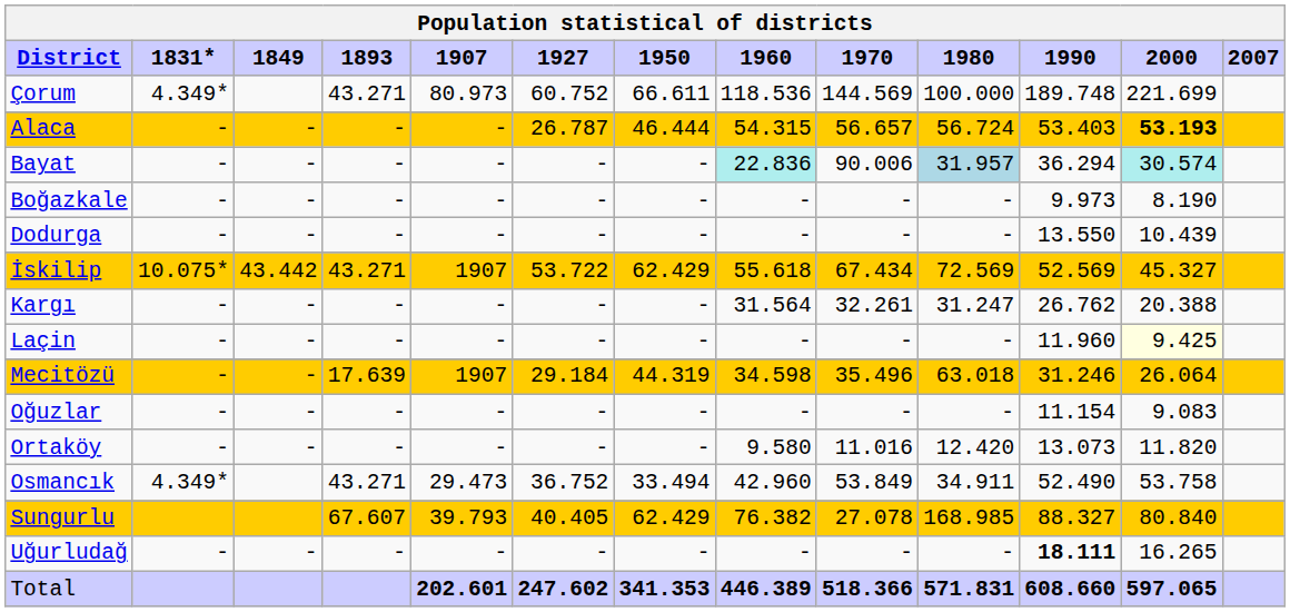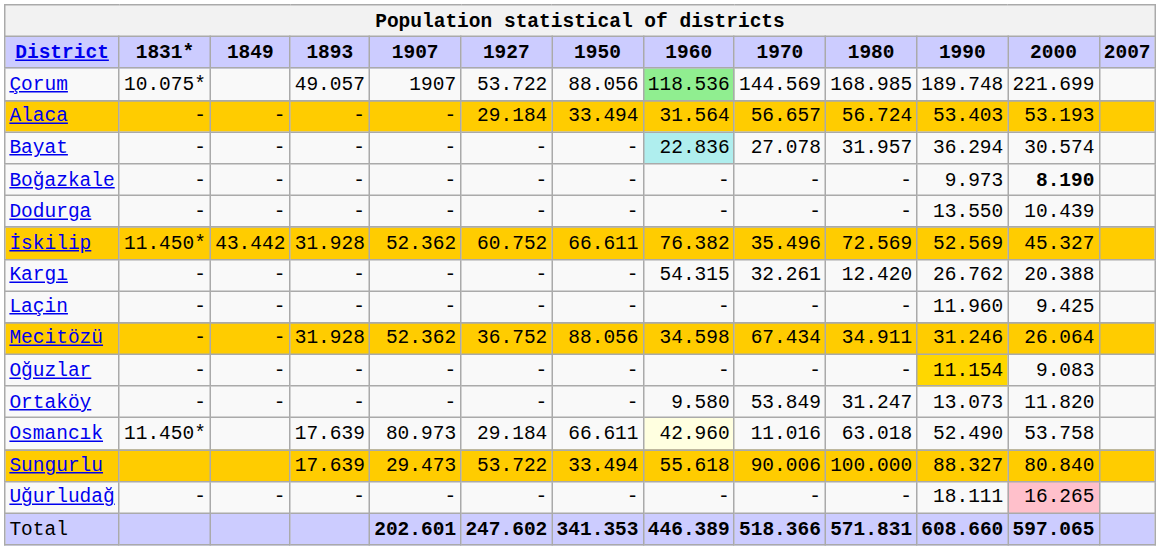 <table class="wikitable" width=750>
 <tr>
 <th colspan=19>Population statistical of districts</th>
 </tr>
 <tr bgcolor="#ccccff">
 <td align="center"><strong><a href='#'>District</a></strong></td>
 <td align="center"><strong>1831*</strong></td>
 <td align="center"><strong>1849</strong></td>
 <td align="center"><strong>1893</strong></td>
 <td align="center"><strong>1907</strong></td>
 <td align="center"><strong>1927</strong></td>
 <td align="center"><strong>1950</strong></td>
 <td align="center"><strong>1960</strong></td>
 <td align="center"><strong>1970</strong></td>
 <td align="center"><strong>1980</strong></td>
 <td align="center"><strong>1990</strong></td>
 <td align="center"><strong>2000</strong></td>
 <td align="center"><strong>2007</strong></td>
 </tr>
 <tr>
 <td align="left"><a href='#'>Çorum</a></td>
-<td align="right">4.349*</td>
+<td align="right">10.075*</td>
 <td align="right"></td>
-<td align="right">43.271</td>
-<td align="right">80.973</td>
-<td align="right">60.752</td>
-<td align="right">66.611</td>
-<td align="right">118.536</td>
+<td align="right">49.057</td>
+<td align="right">1907</td>
+<td align="right">53.722</td>
+<td align="right">88.056</td>
+<td align="right" style="background: lightgreen;">118.536</td>
 <td align="right">144.569</td>
-<td align="right">100.000</td>
+<td align="right">168.985</td>
 <td align="right">189.748</td>
 <td align="right">221.699</td>
 <td align="right"></td>
 </tr>
 <tr>
 </tr>
 <tr bgcolor="#FFCC00">
 <td align="left"><a href='#'>Alaca</a></td>
 <td align="right">-</td>
 <td align="right">-</td>
 <td align="right">-</td>
 <td align="right">-</td>
-<td align="right">26.787</td>
-<td align="right">46.444</td>
-<td align="right">54.315</td>
+<td align="right">29.184</td>
+<td align="right">33.494</td>
+<td align="right">31.564</td>
 <td align="right">56.657</td>
 <td align="right">56.724</td>
 <td align="right">53.403</td>
-<td align="right"><strong>53.193</strong></td>
+<td align="right">53.193</td>
 <td align="right"></td>
 </tr>
 <tr>
 <td align="left"><a href='#'>Bayat</a></td>
 <td align="right">-</td>
 <td align="right">-</td>
 <td align="right">-</td>
 <td align="right">-</td>
 <td align="right">-</td>
 <td align="right">-</td>
 <td align="right" style="background: paleturquoise;">22.836</td>
-<td align="right">90.006</td>
-<td align="right" style="background: lightblue;">31.957</td>
+<td align="right">27.078</td>
+<td align="right">31.957</td>
 <td align="right">36.294</td>
-<td align="right" style="background: paleturquoise;">30.574</td>
+<td align="right">30.574</td>
 <td align="right"></td>
 </tr>
 <tr>
 <td align="left"><a href='#'>Boğazkale</a></td>
 <td align="right">-</td>
 <td align="right">-</td>
 <td align="right">-</td>
 <td align="right">-</td>
 <td align="right">-</td>
 <td align="right">-</td>
 <td align="right">-</td>
 <td align="right">-</td>
 <td align="right">-</td>
 <td align="right">9.973</td>
-<td align="right">8.190</td>
+<td align="right"><strong>8.190</strong></td>
 <td align="right"></td>
 </tr>
 <tr>
 <td align="left"><a href='#'>Dodurga</a></td>
 <td align="right">-</td>
 <td align="right">-</td>
 <td align="right">-</td>
 <td align="right">-</td>
 <td align="right">-</td>
 <td align="right">-</td>
 <td align="right">-</td>
 <td align="right">-</td>
 <td align="right">-</td>
 <td align="right">13.550</td>
 <td align="right">10.439</td>
 <td align="right"></td>
 </tr>
 <tr>
 </tr>
 <tr bgcolor="#FFCC00">
 <td align="left"><a href='#'>İskilip</a></td>
-<td align="right">10.075*</td>
+<td align="right">11.450*</td>
 <td align="right">43.442</td>
-<td align="right">43.271</td>
-<td align="right">1907</td>
-<td align="right">53.722</td>
-<td align="right">62.429</td>
-<td align="right">55.618</td>
-<td align="right">67.434</td>
+<td align="right">31.928</td>
+<td align="right">52.362</td>
+<td align="right">60.752</td>
+<td align="right">66.611</td>
+<td align="right">76.382</td>
+<td align="right">35.496</td>
 <td align="right">72.569</td>
 <td align="right">52.569</td>
 <td align="right">45.327</td>
 <td align="right"></td>
 </tr>
 <tr>
 <td align="left"><a href='#'>Kargı</a></td>
 <td align="right">-</td>
 <td align="right">-</td>
 <td align="right">-</td>
 <td align="right">-</td>
 <td align="right">-</td>
 <td align="right">-</td>
-<td align="right">31.564</td>
+<td align="right">54.315</td>
 <td align="right">32.261</td>
-<td align="right">31.247</td>
+<td align="right">12.420</td>
 <td align="right">26.762</td>
 <td align="right">20.388</td>
 <td align="right"></td>
 </tr>
 <tr>
 <td align="left"><a href='#'>Laçin</a></td>
 <td align="right">-</td>
 <td align="right">-</td>
 <td align="right">-</td>
 <td align="right">-</td>
 <td align="right">-</td>
 <td align="right">-</td>
 <td align="right">-</td>
 <td align="right">-</td>
 <td align="right">-</td>
 <td align="right">11.960</td>
-<td align="right" style="background: lightyellow;">9.425</td>
+<td align="right">9.425</td>
 <td align="right"></td>
 </tr>
 <tr>
 </tr>
 <tr bgcolor="#FFCC00">
 <td align="left"><a href='#'>Mecitözü</a></td>
 <td align="right">-</td>
 <td align="right">-</td>
-<td align="right">17.639</td>
-<td align="right">1907</td>
-<td align="right">29.184</td>
-<td align="right">44.319</td>
+<td align="right">31.928</td>
+<td align="right">52.362</td>
+<td align="right">36.752</td>
+<td align="right">88.056</td>
 <td align="right">34.598</td>
-<td align="right">35.496</td>
-<td align="right">63.018</td>
+<td align="right">67.434</td>
+<td align="right">34.911</td>
 <td align="right">31.246</td>
 <td align="right">26.064</td>
 <td align="right"></td>
 </tr>
 <tr>
 <td align="left"><a href='#'>Oğuzlar</a></td>
 <td align="right">-</td>
 <td align="right">-</td>
 <td align="right">-</td>
 <td align="right">-</td>
 <td align="right">-</td>
 <td align="right">-</td>
 <td align="right">-</td>
 <td align="right">-</td>
 <td align="right">-</td>
-<td align="right">11.154</td>
+<td align="right" style="background: gold;">11.154</td>
 <td align="right">9.083</td>
 <td align="right"></td>
 </tr>
 <tr>
 <td align="left"><a href='#'>Ortaköy</a></td>
 <td align="right">-</td>
 <td align="right">-</td>
 <td align="right">-</td>
 <td align="right">-</td>
 <td align="right">-</td>
 <td align="right">-</td>
 <td align="right">9.580</td>
-<td align="right">11.016</td>
-<td align="right">12.420</td>
+<td align="right">53.849</td>
+<td align="right">31.247</td>
 <td align="right">13.073</td>
 <td align="right">11.820</td>
 <td align="right"></td>
 </tr>
 <tr>
 <td align="left"><a href='#'>Osmancık</a></td>
-<td align="right">4.349*</td>
+<td align="right">11.450*</td>
 <td align="right"></td>
-<td align="right">43.271</td>
-<td align="right">29.473</td>
-<td align="right">36.752</td>
-<td align="right">33.494</td>
-<td align="right">42.960</td>
-<td align="right">53.849</td>
-<td align="right">34.911</td>
+<td align="right">17.639</td>
+<td align="right">80.973</td>
+<td align="right">29.184</td>
+<td align="right">66.611</td>
+<td align="right" style="background: lightyellow;">42.960</td>
+<td align="right">11.016</td>
+<td align="right">63.018</td>
 <td align="right">52.490</td>
 <td align="right">53.758</td>
 <td align="right"></td>
 </tr>
 <tr>
 </tr>
 <tr bgcolor="#FFCC00">
 <td align="left"><a href='#'>Sungurlu</a></td>
 <td align="right"></td>
 <td align="right"></td>
-<td align="right">67.607</td>
-<td align="right">39.793</td>
-<td align="right">40.405</td>
-<td align="right">62.429</td>
-<td align="right">76.382</td>
-<td align="right">27.078</td>
-<td align="right">168.985</td>
+<td align="right">17.639</td>
+<td align="right">29.473</td>
+<td align="right">53.722</td>
+<td align="right">33.494</td>
+<td align="right">55.618</td>
+<td align="right">90.006</td>
+<td align="right">100.000</td>
 <td align="right">88.327</td>
 <td align="right">80.840</td>
 <td align="right"></td>
 </tr>
 <tr>
 <td align="left"><a href='#'>Uğurludağ</a></td>
 <td align="right">-</td>
 <td align="right">-</td>
 <td align="right">-</td>
 <td align="right">-</td>
 <td align="right">-</td>
 <td align="right">-</td>
 <td align="right">-</td>
 <td align="right">-</td>
 <td align="right">-</td>
-<td align="right"><strong>18.111</strong></td>
-<td align="right">16.265</td>
+<td align="right">18.111</td>
+<td align="right" style="background: pink;">16.265</td>
 <td align="right"></td>
 </tr>
 <tr bgcolor="#ccccff">
 <td align="left">Total</td>
 <td align="right"><strong> </strong></td>
 <td align="right"></td>
 <td align="right"><strong> </strong></td>
 <td align="right"><strong>202.601</strong></td>
 <td align="right"><strong>247.602</strong></td>
 <td align="right"><strong>341.353</strong></td>
 <td align="right"><strong>446.389</strong></td>
 <td align="right"><strong>518.366</strong></td>
 <td align="right"><strong>571.831</strong></td>
 <td align="right"><strong>608.660</strong></td>
 <td align="right"><strong>597.065</strong></td>
 <td align="right"></td>
 </tr>
 </table>
